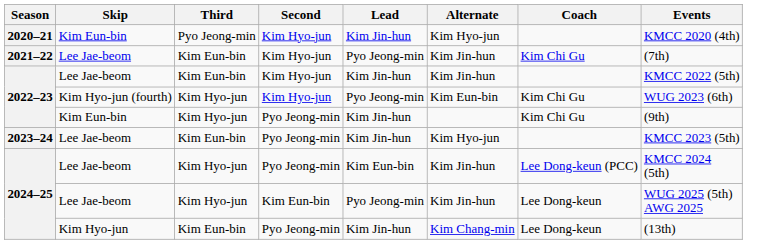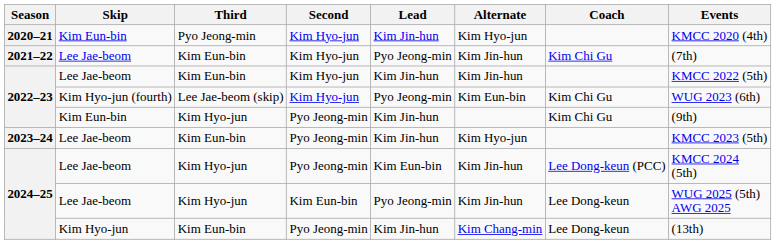 <table class="wikitable">
 <tr>
 <th scope="col">Season</th>
 <th scope="col">Skip</th>
 <th scope="col">Third</th>
 <th scope="col">Second</th>
 <th scope="col">Lead</th>
 <th scope="col">Alternate</th>
 <th scope="col">Coach</th>
 <th scope="col">Events</th>
 </tr>
 <tr>
 <th scope="row">2020–21</th>
 <td><a href='#'>Kim Eun-bin</a></td>
 <td>Pyo Jeong-min</td>
 <td><a href='#'>Kim Hyo-jun</a></td>
 <td><a href='#'>Kim Jin-hun</a></td>
 <td>Kim Hyo-jun</td>
 <td></td>
 <td><a href='#'>KMCC 2020</a> (4th)</td>
 </tr>
 <tr>
 <th scope="row">2021–22</th>
 <td><a href='#'>Lee Jae-beom</a></td>
 <td>Kim Eun-bin</td>
 <td>Kim Hyo-jun</td>
 <td>Pyo Jeong-min</td>
 <td>Kim Jin-hun</td>
 <td><a href='#'>Kim Chi Gu</a></td>
 <td> (7th)</td>
 </tr>
 <tr>
 <th scope="row" rowspan="3">2022–23</th>
 <td>Lee Jae-beom</td>
 <td>Kim Eun-bin</td>
 <td>Kim Hyo-jun</td>
 <td>Kim Jin-hun</td>
 <td>Kim Jin-hun</td>
 <td></td>
 <td><a href='#'>KMCC 2022</a> (5th)</td>
 </tr>
 <tr>
 <td>Kim Hyo-jun (fourth)</td>
-<td>Kim Hyo-jun</td>
+<td>Lee Jae-beom (skip)</td>
 <td><a href='#'>Kim Hyo-jun</a></td>
 <td>Pyo Jeong-min</td>
 <td>Kim Eun-bin</td>
 <td>Kim Chi Gu</td>
 <td><a href='#'>WUG 2023</a> (6th)</td>
 </tr>
 <tr>
 <td>Kim Eun-bin</td>
 <td>Kim Hyo-jun</td>
 <td>Pyo Jeong-min</td>
 <td>Kim Jin-hun</td>
 <td></td>
 <td>Kim Chi Gu</td>
 <td> (9th)</td>
 </tr>
 <tr>
 <th scope="row">2023–24</th>
 <td>Lee Jae-beom</td>
 <td>Kim Eun-bin</td>
 <td>Pyo Jeong-min</td>
 <td>Kim Jin-hun</td>
 <td>Kim Hyo-jun</td>
 <td></td>
 <td><a href='#'>KMCC 2023</a> (5th)</td>
 </tr>
 <tr>
 <th scope="row" rowspan="3">2024–25</th>
 <td>Lee Jae-beom</td>
 <td>Kim Hyo-jun</td>
 <td>Pyo Jeong-min</td>
 <td>Kim Eun-bin</td>
 <td>Kim Jin-hun</td>
 <td><a href='#'>Lee Dong-keun</a> (PCC)</td>
 <td><a href='#'>KMCC 2024</a> <br> (5th)</td>
 </tr>
 <tr>
 <td>Lee Jae-beom</td>
 <td>Kim Hyo-jun</td>
 <td>Kim Eun-bin</td>
 <td>Pyo Jeong-min</td>
 <td>Kim Jin-hun</td>
 <td>Lee Dong-keun</td>
 <td><a href='#'>WUG 2025</a> (5th)<br><a href='#'>AWG 2025</a> </td>
 </tr>
 <tr>
 <td>Kim Hyo-jun</td>
 <td>Kim Eun-bin</td>
 <td>Pyo Jeong-min</td>
 <td>Kim Jin-hun</td>
 <td><a href='#'>Kim Chang-min</a></td>
 <td>Lee Dong-keun</td>
 <td> (13th)</td>
 </tr>
 </table>
